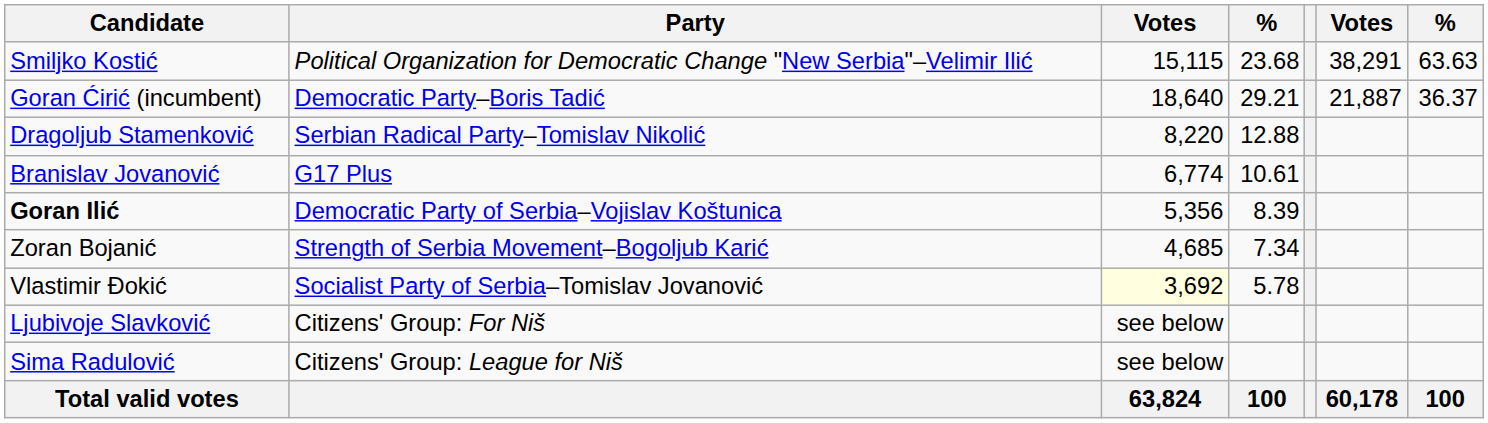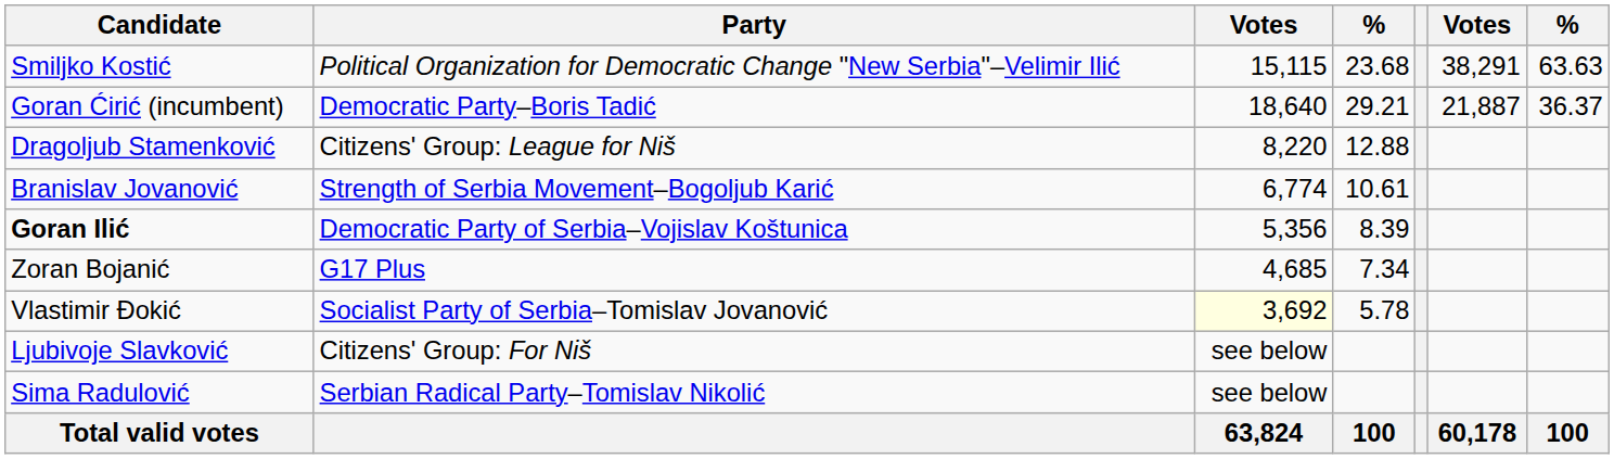 <table style="width:1000px;" class="wikitable">
 <tr>
 <th>Candidate</th>
 <th>Party</th>
 <th>Votes</th>
 <th>%</th>
 <th></th>
 <th>Votes</th>
 <th>%</th>
 </tr>
 <tr>
 <td align="left"><a href='#'>Smiljko Kostić</a></td>
 <td align="left"><em>Political Organization for Democratic Change</em> "<a href='#'>New Serbia</a>"–<a href='#'>Velimir Ilić</a></td>
 <td align="right">15,115</td>
 <td align="right">23.68</td>
 <th align="left"></th>
 <td align="right">38,291</td>
 <td align="right">63.63</td>
 </tr>
 <tr>
 <td align="left"><a href='#'>Goran Ćirić</a> (incumbent)</td>
 <td align="left"><a href='#'>Democratic Party</a>–<a href='#'>Boris Tadić</a></td>
 <td align="right">18,640</td>
 <td align="right">29.21</td>
 <th align="left"></th>
 <td align="right">21,887</td>
 <td align="right">36.37</td>
 </tr>
 <tr>
 <td align="left"><a href='#'>Dragoljub Stamenković</a></td>
-<td align="left"><a href='#'>Serbian Radical Party</a>–<a href='#'>Tomislav Nikolić</a></td>
+<td align="left">Citizens' Group: <em>League for Niš</em></td>
 <td align="right">8,220</td>
 <td align="right">12.88</td>
 <th align="left"></th>
 <td align="right"></td>
 <td align="right"></td>
 </tr>
 <tr>
 <td align="left"><a href='#'>Branislav Jovanović</a></td>
-<td align="left"><a href='#'>G17 Plus</a></td>
+<td align="left"><a href='#'>Strength of Serbia Movement</a>–<a href='#'>Bogoljub Karić</a></td>
 <td align="right">6,774</td>
 <td align="right">10.61</td>
 <th align="left"></th>
 <td align="right"></td>
 <td align="right"></td>
 </tr>
 <tr>
 <td align="left"><strong>Goran Ilić</strong></td>
 <td align="left"><a href='#'>Democratic Party of Serbia</a>–<a href='#'>Vojislav Koštunica</a></td>
 <td align="right">5,356</td>
 <td align="right">8.39</td>
 <th align="left"></th>
 <td align="right"></td>
 <td align="right"></td>
 </tr>
 <tr>
 <td align="left">Zoran Bojanić</td>
-<td align="left"><a href='#'>Strength of Serbia Movement</a>–<a href='#'>Bogoljub Karić</a></td>
+<td align="left"><a href='#'>G17 Plus</a></td>
 <td align="right">4,685</td>
 <td align="right">7.34</td>
 <th align="left"></th>
 <td align="right"></td>
 <td align="right"></td>
 </tr>
 <tr>
 <td align="left">Vlastimir Đokić</td>
 <td align="left"><a href='#'>Socialist Party of Serbia</a>–Tomislav Jovanović</td>
 <td align="right" style="background: lightyellow;">3,692</td>
 <td align="right">5.78</td>
 <th align="left"></th>
 <td align="right"></td>
 <td align="right"></td>
 </tr>
 <tr>
 <td align="left"><a href='#'>Ljubivoje Slavković</a></td>
 <td align="left">Citizens' Group: <em>For Niš</em></td>
 <td align="right">see below</td>
 <td align="right"></td>
 <th align="left"></th>
 <td align="right"></td>
 <td align="right"></td>
 </tr>
 <tr>
 <td align="left"><a href='#'>Sima Radulović</a></td>
-<td align="left">Citizens' Group: <em>League for Niš</em></td>
+<td align="left"><a href='#'>Serbian Radical Party</a>–<a href='#'>Tomislav Nikolić</a></td>
 <td align="right">see below</td>
 <td align="right"></td>
 <th align="left"></th>
 <td align="right"></td>
 <td align="right"></td>
 </tr>
 <tr>
 <th align="left">Total valid votes</th>
 <th align="left"></th>
 <th align="right">63,824</th>
 <th align="right">100</th>
 <th align="left"></th>
 <th align="right">60,178</th>
 <th align="right">100</th>
 </tr>
 </table>
